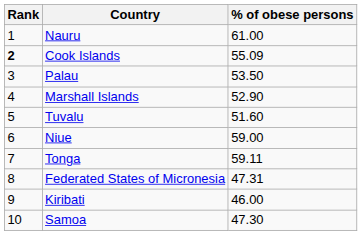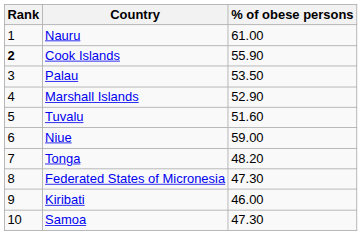 <table class="wikitable sortable">
 <tr>
 <th>Rank</th>
 <th>Country</th>
 <th>% of obese persons</th>
 </tr>
 <tr>
 <td>1</td>
 <td><a href='#'>Nauru</a></td>
 <td>61.00</td>
 </tr>
 <tr>
 <td><strong>2</strong></td>
 <td><a href='#'>Cook Islands</a></td>
-<td>55.09</td>
+<td>55.90</td>
 </tr>
 <tr>
 <td>3</td>
 <td><a href='#'>Palau</a></td>
 <td>53.50</td>
 </tr>
 <tr>
 <td>4</td>
 <td><a href='#'>Marshall Islands</a></td>
 <td>52.90</td>
 </tr>
 <tr>
 <td>5</td>
 <td><a href='#'>Tuvalu</a></td>
 <td>51.60</td>
 </tr>
 <tr>
 <td>6</td>
 <td><a href='#'>Niue</a></td>
 <td>59.00</td>
 </tr>
 <tr>
 <td>7</td>
 <td><a href='#'>Tonga</a></td>
-<td>59.11</td>
+<td>48.20</td>
 </tr>
 <tr>
 <td>8</td>
 <td><a href='#'>Federated States of Micronesia</a></td>
-<td>47.31</td>
+<td>47.30</td>
 </tr>
 <tr>
 <td>9</td>
 <td><a href='#'>Kiribati</a></td>
 <td>46.00</td>
 </tr>
 <tr>
 <td>10</td>
 <td><a href='#'>Samoa</a></td>
 <td>47.30</td>
 </tr>
 </table>
